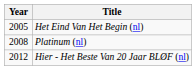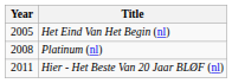 <table class="wikitable">
 <tr>
 <th width="40">Year</th>
 <th>Title</th>
 </tr>
 <tr>
 <td align="center">2005</td>
 <td><em>Het Eind Van Het Begin</em> (<a href='#'>nl</a>)</td>
 </tr>
 <tr>
 <td align="center">2008</td>
 <td><em>Platinum</em> (<a href='#'>nl</a>)</td>
 </tr>
 <tr>
-<td align="center">2012</td>
+<td align="center">2011</td>
 <td><em>Hier - Het Beste Van 20 Jaar BLØF</em> (<a href='#'>nl</a>)</td>
 </tr>
 </table>
